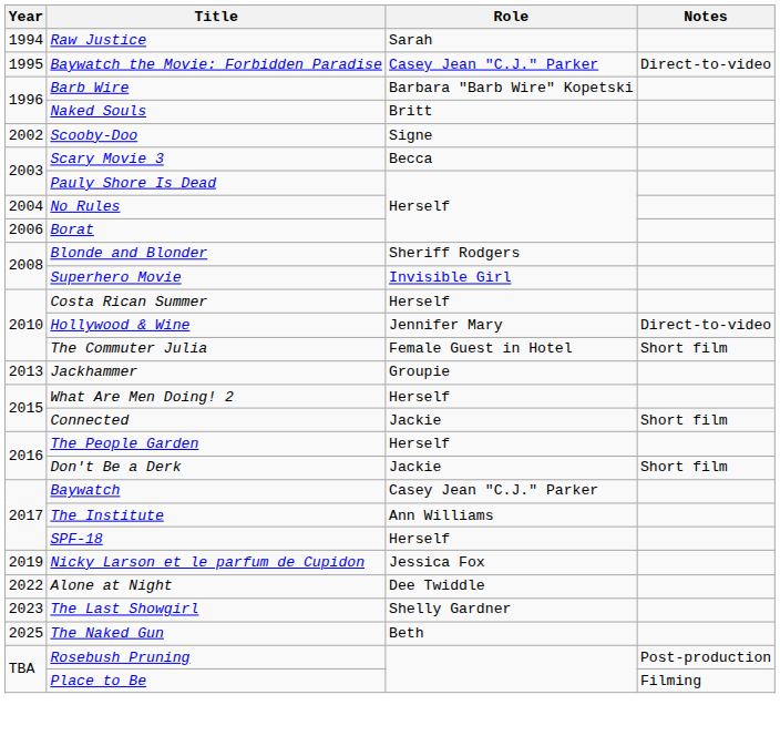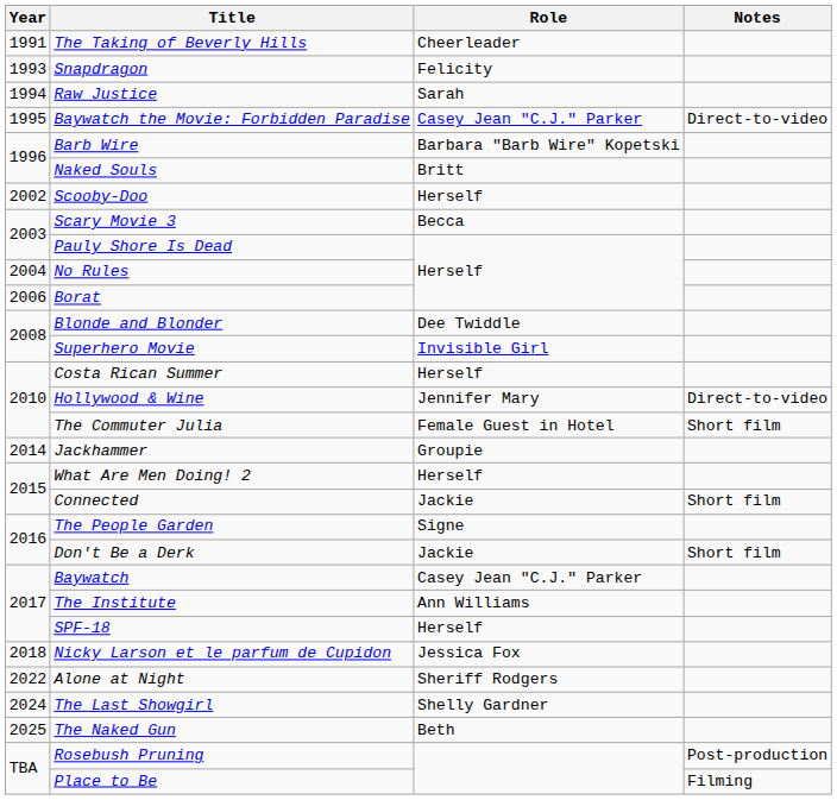 <table class="wikitable sortable">
 <tr>
 <th>Year</th>
 <th>Title</th>
 <th>Role</th>
 <th>Notes</th>
+</tr>
+<tr>
+<td>1991</td>
+<td data-sort-value="Taking of Beverly Hills, The"><em><a href='#'>The Taking of Beverly Hills</a></em></td>
+<td>Cheerleader</td>
+<td></td>
+</tr>
+<tr>
+<td>1993</td>
+<td><em><a href='#'>Snapdragon</a></em></td>
+<td>Felicity</td>
+<td></td>
 </tr>
 <tr>
 <td>1994</td>
 <td><em><a href='#'>Raw Justice</a></em></td>
 <td>Sarah</td>
 <td></td>
 </tr>
 <tr>
 <td>1995</td>
 <td><em><a href='#'>Baywatch the Movie: Forbidden Paradise</a></em></td>
 <td><a href='#'>Casey Jean "C.J." Parker</a></td>
 <td>Direct-to-video</td>
 </tr>
 <tr>
 <td rowspan="2">1996</td>
 <td><em><a href='#'>Barb Wire</a></em></td>
 <td>Barbara "Barb Wire" Kopetski</td>
 <td></td>
 </tr>
 <tr>
 <td><em><a href='#'>Naked Souls</a></em></td>
 <td>Britt</td>
 <td></td>
 </tr>
 <tr>
 <td>2002</td>
 <td><em><a href='#'>Scooby-Doo</a></em></td>
-<td>Signe</td>
+<td>Herself</td>
 <td></td>
 </tr>
 <tr>
 <td rowspan="2">2003</td>
 <td><em><a href='#'>Scary Movie 3</a></em></td>
 <td>Becca</td>
 <td></td>
 </tr>
 <tr>
 <td><em><a href='#'>Pauly Shore Is Dead</a></em></td>
 <td rowspan="3">Herself</td>
 <td></td>
 </tr>
 <tr>
 <td>2004</td>
 <td><em><a href='#'>No Rules</a></em></td>
 <td></td>
 </tr>
 <tr>
 <td>2006</td>
 <td><em><a href='#'>Borat</a></em></td>
 <td></td>
 </tr>
 <tr>
 <td rowspan="2">2008</td>
 <td><em><a href='#'>Blonde and Blonder</a></em></td>
-<td>Sheriff Rodgers</td>
+<td>Dee Twiddle</td>
 <td></td>
 </tr>
 <tr>
 <td><em><a href='#'>Superhero Movie</a></em></td>
 <td><a href='#'>Invisible Girl</a></td>
 <td></td>
 </tr>
 <tr>
 <td rowspan="3">2010</td>
 <td><em>Costa Rican Summer</em></td>
 <td>Herself</td>
 <td></td>
 </tr>
 <tr>
 <td><em><a href='#'>Hollywood & Wine</a></em></td>
 <td>Jennifer Mary</td>
 <td>Direct-to-video</td>
 </tr>
 <tr>
 <td data-sort-value="Commuter Julia, The"><em>The Commuter Julia</em></td>
 <td>Female Guest in Hotel</td>
 <td>Short film</td>
 </tr>
 <tr>
-<td>2013</td>
+<td>2014</td>
 <td><em>Jackhammer</em></td>
 <td>Groupie</td>
 <td></td>
 </tr>
 <tr>
 <td rowspan="2">2015</td>
 <td><em>What Are Men Doing! 2</em></td>
 <td>Herself</td>
 <td></td>
 </tr>
 <tr>
 <td><em>Connected</em></td>
 <td>Jackie</td>
 <td>Short film</td>
 </tr>
 <tr>
 <td rowspan="2">2016</td>
 <td data-sort-value="People Garden, The"><em><a href='#'>The People Garden</a></em></td>
-<td>Herself</td>
+<td>Signe</td>
 <td></td>
 </tr>
 <tr>
 <td><em>Don't Be a Derk</em></td>
 <td>Jackie</td>
 <td>Short film</td>
 </tr>
 <tr>
 <td rowspan="3">2017</td>
 <td><em><a href='#'>Baywatch</a></em></td>
 <td>Casey Jean "C.J." Parker</td>
 <td></td>
 </tr>
 <tr>
 <td data-sort-value="Institute, The"><em><a href='#'>The Institute</a></em></td>
 <td>Ann Williams</td>
 <td></td>
 </tr>
 <tr>
 <td><em><a href='#'>SPF-18</a></em></td>
 <td>Herself</td>
 <td></td>
 </tr>
 <tr>
-<td>2019</td>
+<td>2018</td>
 <td><em><a href='#'>Nicky Larson et le parfum de Cupidon</a></em></td>
 <td>Jessica Fox</td>
 <td></td>
 </tr>
 <tr>
 <td>2022</td>
 <td><em>Alone at Night</em></td>
-<td>Dee Twiddle</td>
+<td>Sheriff Rodgers</td>
 <td></td>
 </tr>
 <tr>
-<td>2023</td>
+<td>2024</td>
 <td data-sort-value="Last Showgirl, The"><em><a href='#'>The Last Showgirl</a></em></td>
 <td>Shelly Gardner</td>
 <td></td>
 </tr>
 <tr>
 <td>2025</td>
 <td data-sort-value="Naked Gun, The"><em><a href='#'>The Naked Gun</a></em></td>
 <td>Beth</td>
 <td></td>
 </tr>
 <tr>
 <td rowspan="2">TBA</td>
 <td><em><a href='#'>Rosebush Pruning</a></em></td>
 <td rowspan="2"></td>
 <td>Post-production</td>
 </tr>
 <tr>
 <td><em><a href='#'>Place to Be</a></em></td>
 <td>Filming</td>
 </tr>
 </table>
